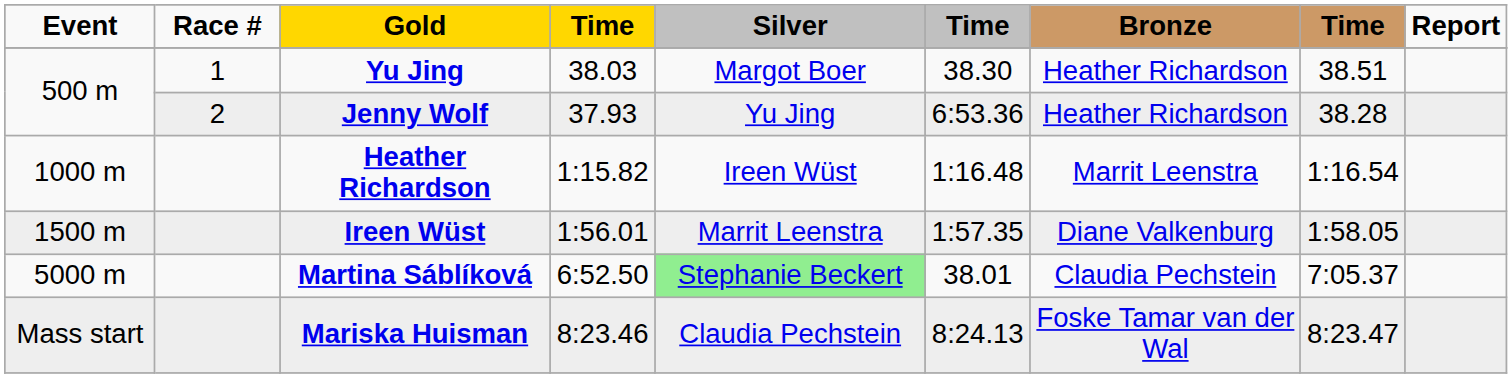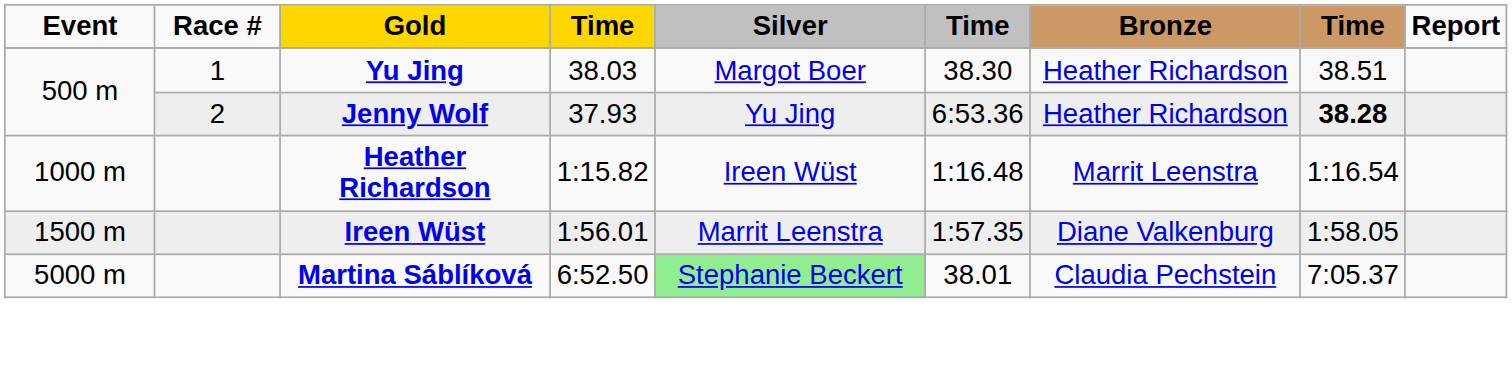 <table class="wikitable">
 <tr>
 <td width="80" align="center"><strong>Event</strong></td>
 <td width="65" align="center"><strong>Race #</strong></td>
 <td width="150" bgcolor="gold" align="center"><strong>Gold</strong></td>
 <td width="50" bgcolor="gold" align="center"><strong>Time</strong></td>
 <td width="150" bgcolor="silver" align="center"><strong>Silver</strong></td>
 <td width="50" bgcolor="silver" align="center"><strong>Time</strong></td>
 <td width="150" bgcolor="#CC9966" align="center"><strong>Bronze</strong></td>
 <td width="50" bgcolor="#CC9966" align="center"><strong>Time</strong></td>
 <td width="50" align="center"><strong>Report</strong></td>
 </tr>
 <tr bgcolor="#cccccc">
 </tr>
 <tr>
 <td rowspan=2 align="center">500 m</td>
 <td align="center">1</td>
 <td align="center"><strong><a href='#'>Yu Jing</a></strong><br><small></small></td>
 <td align="center">38.03</td>
 <td align="center"><a href='#'>Margot Boer</a><br><small></small></td>
 <td align="center">38.30</td>
 <td align="center"><a href='#'>Heather Richardson</a><br><small></small></td>
 <td align="center">38.51</td>
 <td align="center"></td>
 </tr>
 <tr bgcolor="#eeeeee">
 <td align="center">2</td>
 <td align="center"><strong><a href='#'>Jenny Wolf</a></strong><br><small></small></td>
 <td align="center">37.93</td>
 <td align="center"><a href='#'>Yu Jing</a><br><small></small></td>
 <td align="center">6:53.36</td>
 <td align="center"><a href='#'>Heather Richardson</a><br><small></small></td>
-<td align="center">38.28</td>
+<td align="center"><strong>38.28</strong></td>
 <td align="center"></td>
 </tr>
 <tr>
 <td align="center">1000 m</td>
 <td align="center"></td>
 <td align="center"><strong><a href='#'>Heather Richardson</a></strong><br><small></small></td>
 <td align="center">1:15.82</td>
 <td align="center"><a href='#'>Ireen Wüst</a><br><small></small></td>
 <td align="center">1:16.48</td>
 <td align="center"><a href='#'>Marrit Leenstra</a><br><small></small></td>
 <td align="center">1:16.54</td>
 <td align="center"></td>
 </tr>
 <tr bgcolor="#eeeeee">
 <td align="center">1500 m</td>
 <td align="center"></td>
 <td align="center"><strong><a href='#'>Ireen Wüst</a></strong><br><small></small></td>
 <td align="center">1:56.01</td>
 <td align="center"><a href='#'>Marrit Leenstra</a><br><small></small></td>
 <td align="center">1:57.35</td>
 <td align="center"><a href='#'>Diane Valkenburg</a><br><small></small></td>
 <td align="center">1:58.05</td>
 <td align="center"></td>
 </tr>
 <tr>
 <td align="center">5000 m</td>
 <td align="center"></td>
 <td align="center"><strong><a href='#'>Martina Sáblíková</a></strong><br><small></small></td>
 <td align="center">6:52.50</td>
 <td align="center" style="background: lightgreen;"><a href='#'>Stephanie Beckert</a><br><small></small></td>
 <td align="center">38.01</td>
 <td align="center"><a href='#'>Claudia Pechstein</a><br><small></small></td>
 <td align="center">7:05.37</td>
 <td align="center"></td>
 </tr>
-<tr bgcolor="#eeeeee">
-<td align="center">Mass start</td>
-<td align="center"></td>
-<td align="center"><strong><a href='#'>Mariska Huisman</a></strong><br><small></small></td>
-<td align="center">8:23.46</td>
-<td align="center"><a href='#'>Claudia Pechstein</a><br><small></small></td>
-<td align="center">8:24.13</td>
-<td align="center"><a href='#'>Foske Tamar van der Wal</a><br><small></small></td>
-<td align="center">8:23.47</td>
-<td align="center"></td>
-</tr>
 </table>
